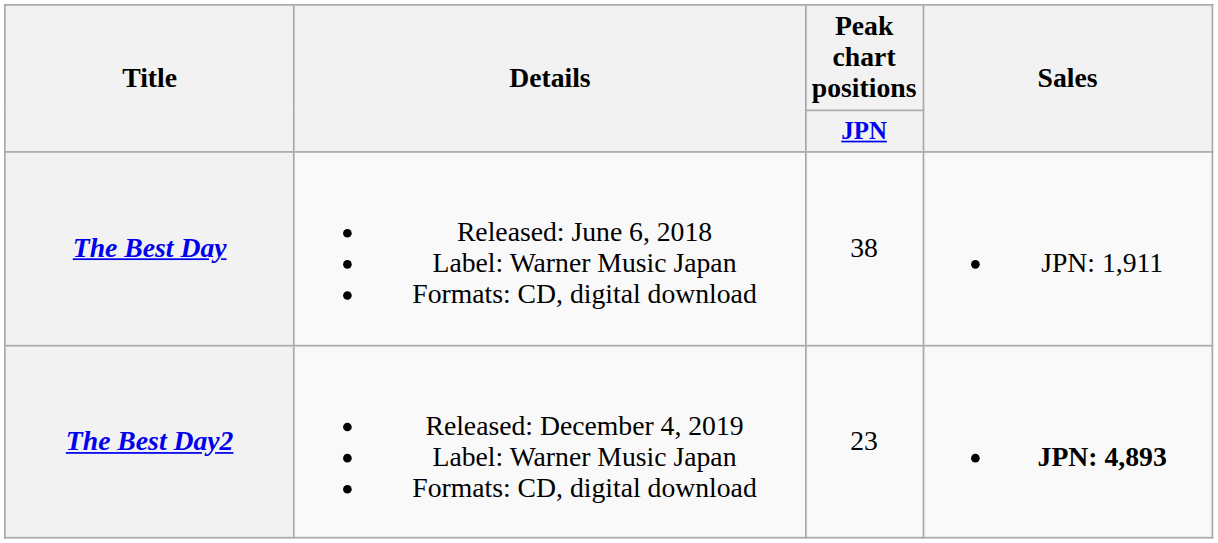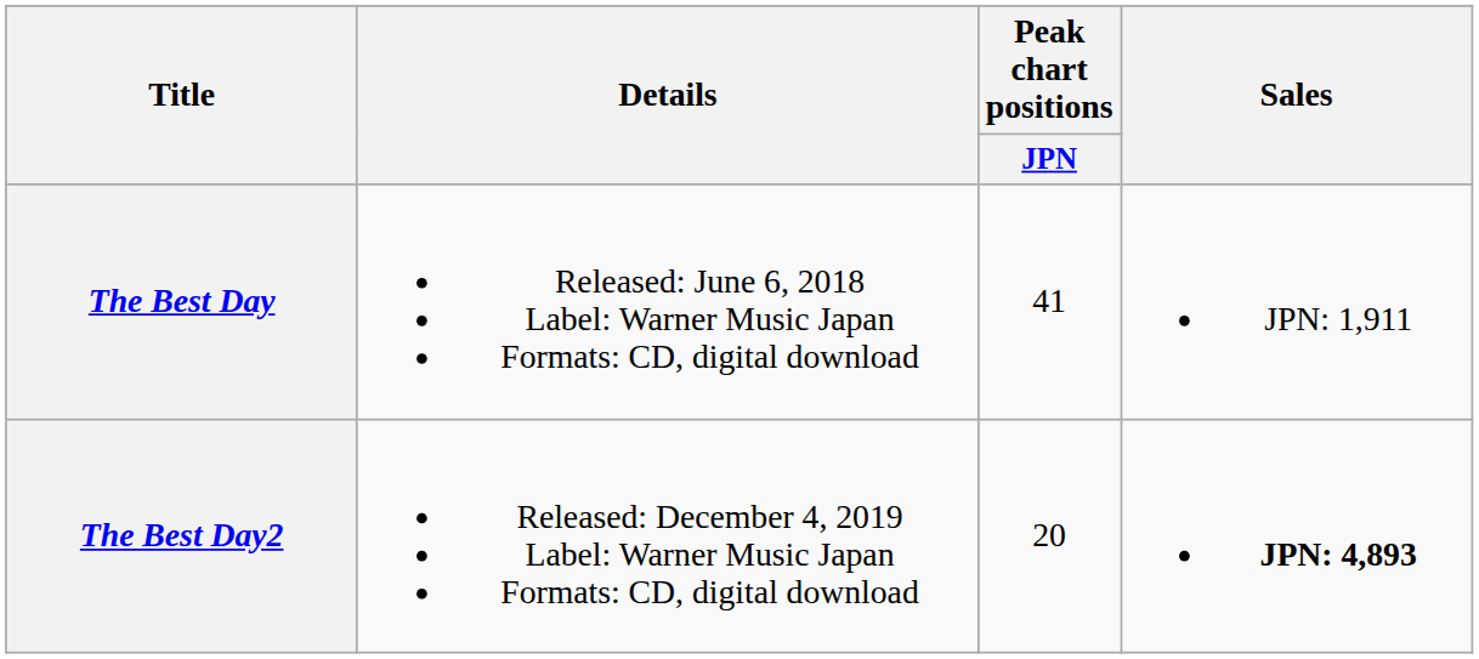 <table class="wikitable plainrowheaders" style="text-align:center;">
 <tr>
 <th scope="col" rowspan="2" style="width:10em;">Title</th>
 <th scope="col" rowspan="2" style="width:18em;">Details</th>
 <th scope="col">Peak chart positions</th>
 <th scope="col" rowspan="2" style="width:10em;">Sales</th>
 </tr>
 <tr>
 <th scope="col" style="width:3em;font-size:90%;"><a href='#'>JPN</a><br></th>
 </tr>
 <tr>
 <th scope="row"><em><a href='#'>The Best Day</a></em></th>
 <td><br><ul><li>Released: June 6, 2018 </li><li>Label: Warner Music Japan</li><li>Formats: CD, digital download</li></ul></td>
-<td>38</td>
+<td>41</td>
 <td><br><ul><li>JPN: 1,911</li></ul></td>
 </tr>
 <tr>
 <th scope="row"><em><a href='#'>The Best Day2</a></em></th>
 <td><br><ul><li>Released: December 4, 2019 </li><li>Label: Warner Music Japan</li><li>Formats: CD, digital download</li></ul></td>
-<td>23</td>
+<td>20</td>
 <td><strong><br><ul><li>JPN: 4,893</li></ul></strong></td>
 </tr>
 </table>
